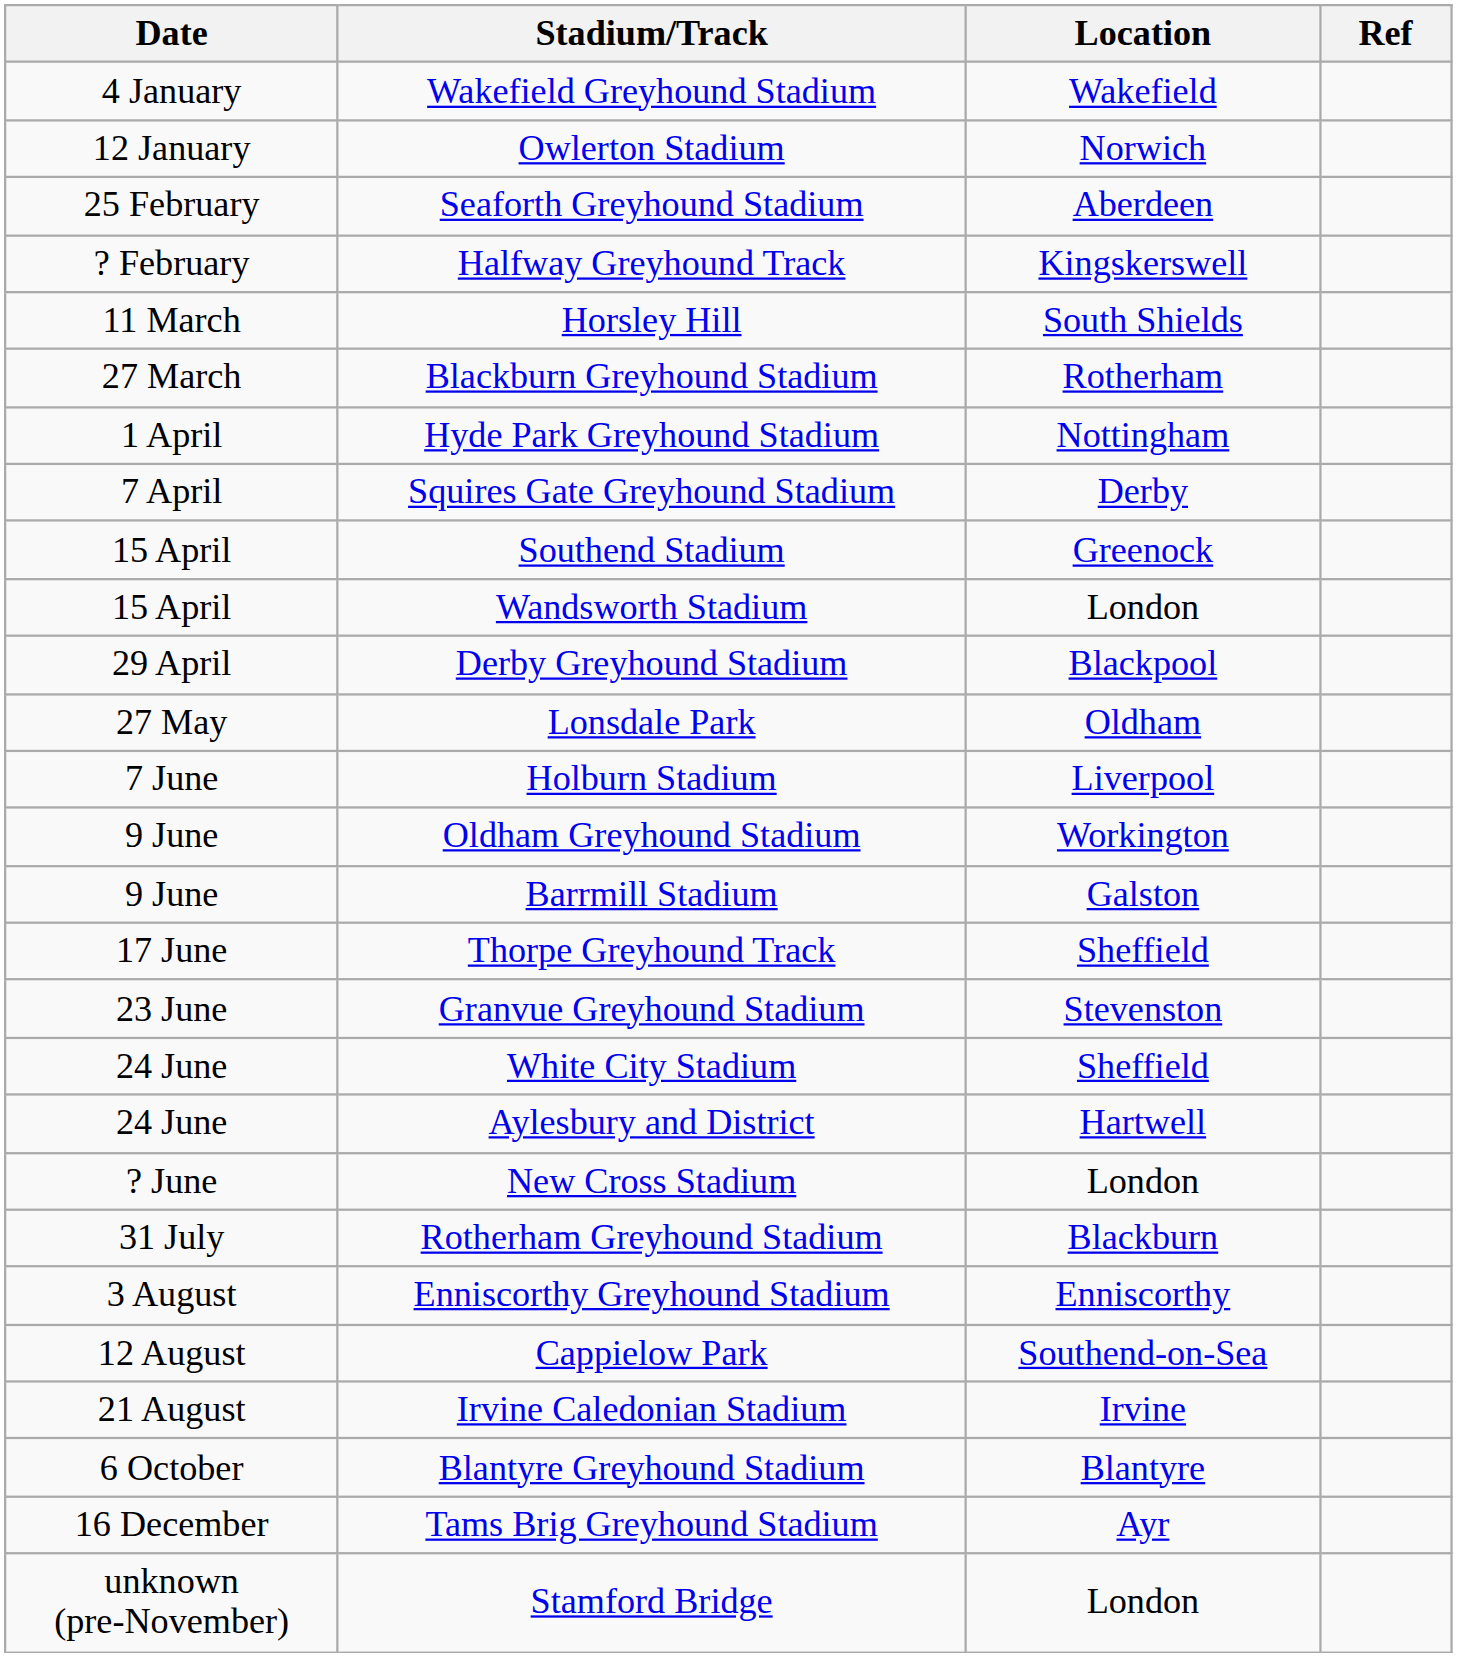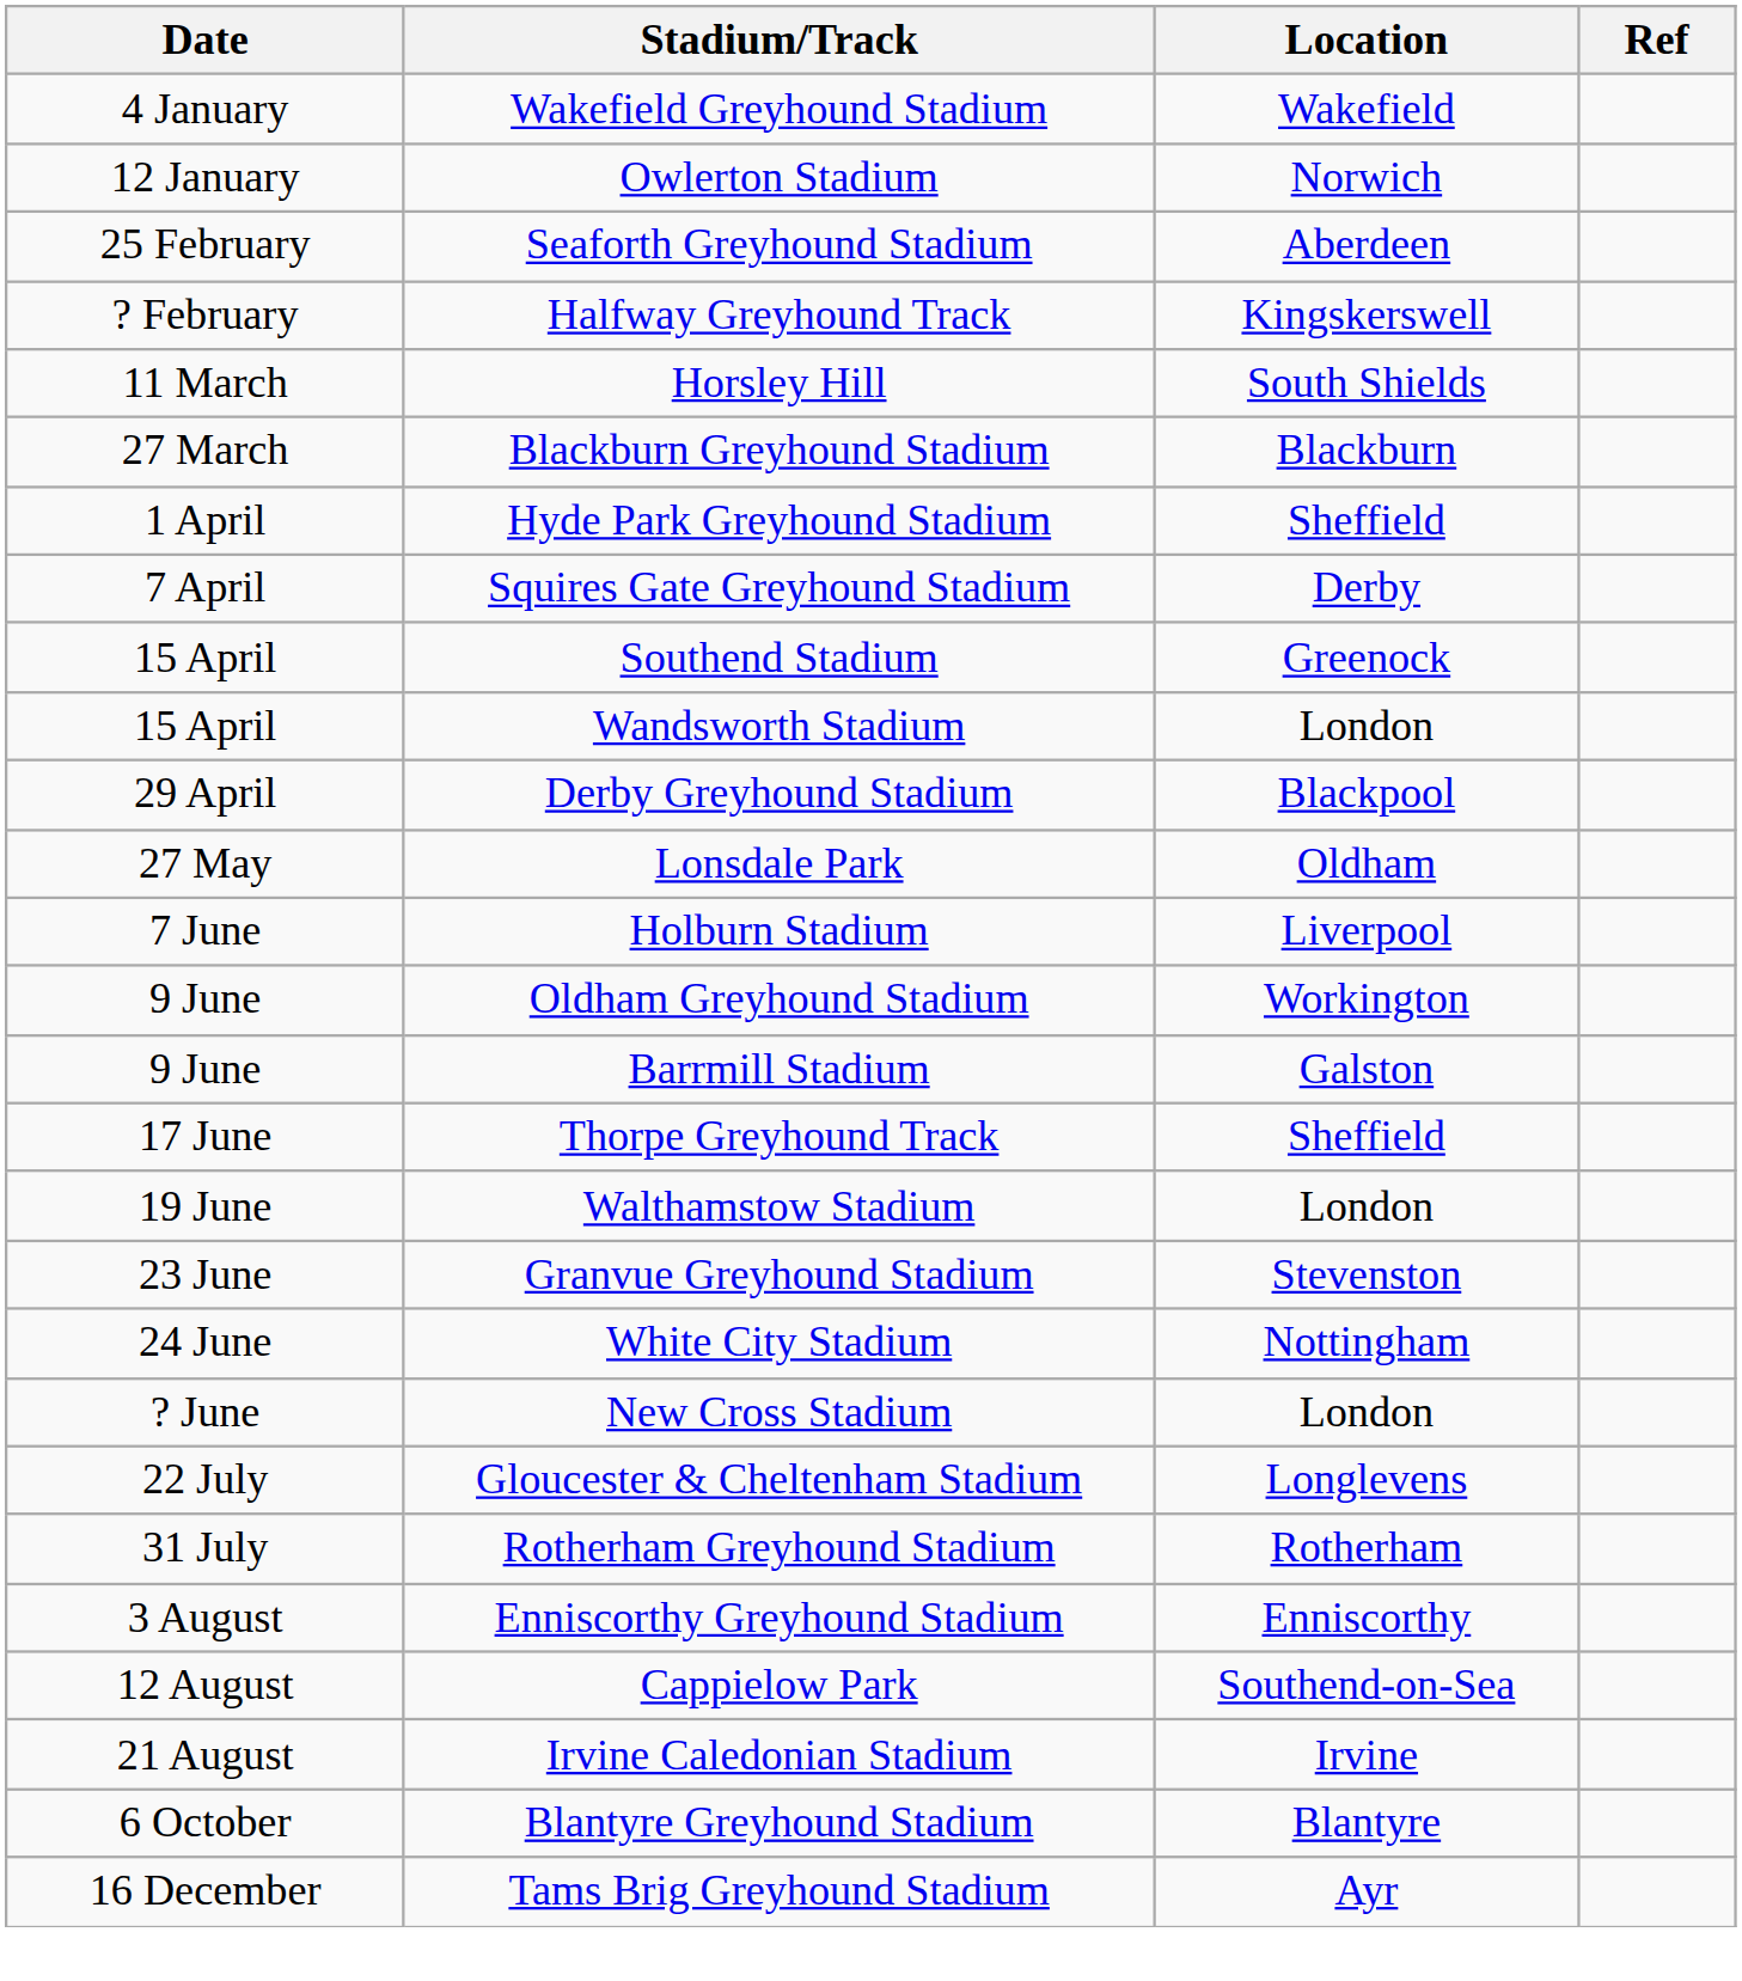 <table class="wikitable" style="text-align:center">
 <tr>
 <th width=140>Date</th>
 <th width=270>Stadium/Track</th>
 <th width=150>Location</th>
 <th width=50>Ref</th>
 </tr>
 <tr>
 <td>4 January</td>
 <td><a href='#'>Wakefield Greyhound Stadium</a></td>
 <td><a href='#'>Wakefield</a></td>
 <td></td>
 </tr>
 <tr>
 <td>12 January</td>
 <td><a href='#'>Owlerton Stadium</a></td>
 <td><a href='#'>Norwich</a></td>
 <td></td>
 </tr>
 <tr>
 <td>25 February</td>
 <td><a href='#'>Seaforth Greyhound Stadium</a></td>
 <td><a href='#'>Aberdeen</a></td>
 <td></td>
 </tr>
 <tr>
 <td>? February</td>
 <td><a href='#'>Halfway Greyhound Track</a></td>
 <td><a href='#'>Kingskerswell</a></td>
 <td></td>
 </tr>
 <tr>
 <td>11 March</td>
 <td><a href='#'>Horsley Hill</a></td>
 <td><a href='#'>South Shields</a></td>
 <td></td>
 </tr>
 <tr>
 <td>27 March</td>
 <td><a href='#'>Blackburn Greyhound Stadium</a></td>
-<td><a href='#'>Rotherham</a></td>
+<td><a href='#'>Blackburn</a></td>
 <td></td>
 </tr>
 <tr>
 <td>1 April</td>
 <td><a href='#'>Hyde Park Greyhound Stadium</a></td>
-<td><a href='#'>Nottingham</a></td>
+<td><a href='#'>Sheffield</a></td>
 <td></td>
 </tr>
 <tr>
 <td>7 April</td>
 <td><a href='#'>Squires Gate Greyhound Stadium</a></td>
 <td><a href='#'>Derby</a></td>
 <td></td>
 </tr>
 <tr>
 <td>15 April</td>
 <td><a href='#'>Southend Stadium</a></td>
 <td><a href='#'>Greenock</a></td>
 <td></td>
 </tr>
 <tr>
 <td>15 April</td>
 <td><a href='#'>Wandsworth Stadium</a></td>
 <td>London</td>
 <td></td>
 </tr>
 <tr>
 <td>29 April</td>
 <td><a href='#'>Derby Greyhound Stadium</a></td>
 <td><a href='#'>Blackpool</a></td>
 <td></td>
 </tr>
 <tr>
 <td>27 May</td>
 <td><a href='#'>Lonsdale Park</a></td>
 <td><a href='#'>Oldham</a></td>
 <td></td>
 </tr>
 <tr>
 <td>7 June</td>
 <td><a href='#'>Holburn Stadium</a></td>
 <td><a href='#'>Liverpool</a></td>
 <td></td>
 </tr>
 <tr>
 <td>9 June</td>
 <td><a href='#'>Oldham Greyhound Stadium</a></td>
 <td><a href='#'>Workington</a></td>
 <td></td>
 </tr>
 <tr>
 <td>9 June</td>
 <td><a href='#'>Barrmill Stadium</a></td>
 <td><a href='#'>Galston</a></td>
 <td></td>
 </tr>
 <tr>
 <td>17 June</td>
 <td><a href='#'>Thorpe Greyhound Track</a></td>
 <td><a href='#'>Sheffield</a></td>
 <td></td>
 </tr>
 <tr>
+<td>19 June</td>
+<td><a href='#'>Walthamstow Stadium</a></td>
+<td>London</td>
+<td></td>
+</tr>
+<tr>
 <td>23 June</td>
 <td><a href='#'>Granvue Greyhound Stadium</a></td>
 <td><a href='#'>Stevenston</a></td>
 <td></td>
 </tr>
 <tr>
 <td>24 June</td>
 <td><a href='#'>White City Stadium</a></td>
-<td><a href='#'>Sheffield</a></td>
-<td></td>
-</tr>
-<tr>
-<td>24 June</td>
-<td><a href='#'>Aylesbury and District</a></td>
-<td><a href='#'>Hartwell</a></td>
+<td><a href='#'>Nottingham</a></td>
 <td></td>
 </tr>
 <tr>
 <td>? June</td>
 <td><a href='#'>New Cross Stadium</a></td>
 <td>London</td>
 <td></td>
 </tr>
 <tr>
+<td>22 July</td>
+<td><a href='#'>Gloucester & Cheltenham Stadium</a></td>
+<td><a href='#'>Longlevens</a></td>
+<td></td>
+</tr>
+<tr>
 <td>31 July</td>
 <td><a href='#'>Rotherham Greyhound Stadium</a></td>
-<td><a href='#'>Blackburn</a></td>
+<td><a href='#'>Rotherham</a></td>
 <td></td>
 </tr>
 <tr>
 <td>3 August</td>
 <td><a href='#'>Enniscorthy Greyhound Stadium</a></td>
 <td><a href='#'>Enniscorthy</a></td>
 <td></td>
 </tr>
 <tr>
 <td>12 August</td>
 <td><a href='#'>Cappielow Park</a></td>
 <td><a href='#'>Southend-on-Sea</a></td>
 <td></td>
 </tr>
 <tr>
 <td>21 August</td>
 <td><a href='#'>Irvine Caledonian Stadium</a></td>
 <td><a href='#'>Irvine</a></td>
 <td></td>
 </tr>
 <tr>
 <td>6 October</td>
 <td><a href='#'>Blantyre Greyhound Stadium</a></td>
 <td><a href='#'>Blantyre</a></td>
 <td></td>
 </tr>
 <tr>
 <td>16 December</td>
 <td><a href='#'>Tams Brig Greyhound Stadium</a></td>
 <td><a href='#'>Ayr</a></td>
 <td></td>
 </tr>
-<tr>
-<td>unknown<br> (pre-November)</td>
-<td><a href='#'>Stamford Bridge</a></td>
-<td>London</td>
-<td></td>
-</tr>
 </table>
